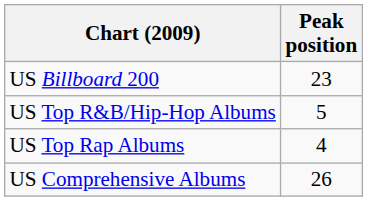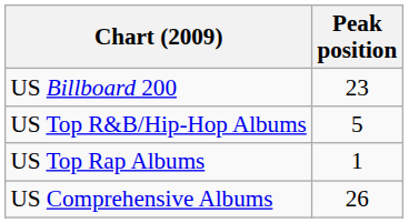 <table class="wikitable sortable">
 <tr>
 <th align="left">Chart (2009)</th>
 <th align="left">Peak<br>position</th>
 </tr>
 <tr>
 <td>US <a href='#'><em>Billboard</em> 200</a></td>
 <td style="text-align:center;">23</td>
 </tr>
 <tr>
 <td>US <a href='#'>Top R&B/Hip-Hop Albums</a></td>
 <td style="text-align:center;">5</td>
 </tr>
 <tr>
 <td>US <a href='#'>Top Rap Albums</a></td>
-<td style="text-align:center;">4</td>
+<td style="text-align:center;">1</td>
 </tr>
 <tr>
 <td>US  <a href='#'>Comprehensive Albums</a></td>
 <td style="text-align:center;">26</td>
 </tr>
 </table>
